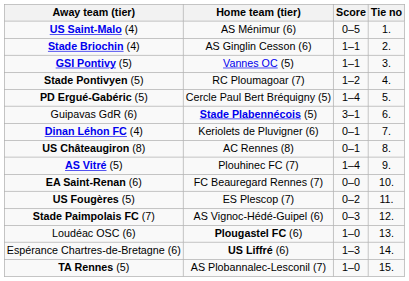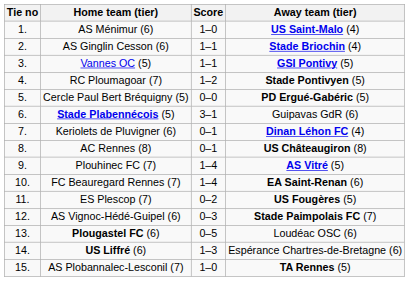 <table class="wikitable" style="text-align: center">
 <tr>
-<th>Away team (tier)</th>
+<th>Tie no</th>
 <th>Home team (tier)</th>
 <th>Score</th>
-<th>Tie no</th>
+<th>Away team (tier)</th>
 </tr>
 <tr>
+<td>1.</td>
+<td>AS Ménimur (6)</td>
+<td>1–0</td>
 <td><strong><a href='#'>US Saint-Malo</a></strong> (4)</td>
-<td>AS Ménimur (6)</td>
-<td>0–5</td>
-<td>1.</td>
 </tr>
 <tr>
-<td><strong><a href='#'>Stade Briochin</a></strong> (4)</td>
+<td>2.</td>
 <td>AS Ginglin Cesson (6)</td>
 <td>1–1 </td>
-<td>2.</td>
+<td><strong><a href='#'>Stade Briochin</a></strong> (4)</td>
 </tr>
 <tr>
-<td><strong><a href='#'>GSI Pontivy</a></strong> (5)</td>
+<td>3.</td>
 <td><a href='#'>Vannes OC</a> (5)</td>
 <td>1–1 </td>
-<td>3.</td>
+<td><strong><a href='#'>GSI Pontivy</a></strong> (5)</td>
 </tr>
 <tr>
-<td><strong>Stade Pontivyen</strong> (5)</td>
+<td>4.</td>
 <td>RC Ploumagoar (7)</td>
 <td>1–2</td>
-<td>4.</td>
+<td><strong>Stade Pontivyen</strong> (5)</td>
 </tr>
 <tr>
+<td>5.</td>
+<td>Cercle Paul Bert Bréquigny (5)</td>
+<td>0–0 </td>
 <td><strong>PD Ergué-Gabéric</strong> (5)</td>
-<td>Cercle Paul Bert Bréquigny (5)</td>
-<td>1–4</td>
-<td>5.</td>
 </tr>
 <tr>
-<td>Guipavas GdR (6)</td>
+<td>6.</td>
 <td><strong><a href='#'>Stade Plabennécois</a></strong> (5)</td>
 <td>3–1</td>
-<td>6.</td>
+<td>Guipavas GdR (6)</td>
 </tr>
 <tr>
-<td><strong><a href='#'>Dinan Léhon FC</a></strong> (4)</td>
+<td>7.</td>
 <td>Keriolets de Pluvigner (6)</td>
 <td>0–1</td>
-<td>7.</td>
+<td><strong><a href='#'>Dinan Léhon FC</a></strong> (4)</td>
 </tr>
 <tr>
-<td><strong>US Châteaugiron</strong> (8)</td>
+<td>8.</td>
 <td>AC Rennes (8)</td>
 <td>0–1</td>
-<td>8.</td>
+<td><strong>US Châteaugiron</strong> (8)</td>
 </tr>
 <tr>
-<td><strong><a href='#'>AS Vitré</a></strong> (5)</td>
+<td>9.</td>
 <td>Plouhinec FC (7)</td>
 <td>1–4</td>
-<td>9.</td>
+<td><strong><a href='#'>AS Vitré</a></strong> (5)</td>
 </tr>
 <tr>
+<td>10.</td>
+<td>FC Beauregard Rennes (7)</td>
+<td>1–4</td>
 <td><strong>EA Saint-Renan</strong> (6)</td>
-<td>FC Beauregard Rennes (7)</td>
-<td>0–0 </td>
-<td>10.</td>
 </tr>
 <tr>
-<td><strong>US Fougères</strong> (5)</td>
+<td>11.</td>
 <td>ES Plescop (7)</td>
 <td>0–2</td>
-<td>11.</td>
+<td><strong>US Fougères</strong> (5)</td>
 </tr>
 <tr>
-<td><strong>Stade Paimpolais FC</strong> (7)</td>
+<td>12.</td>
 <td>AS Vignoc-Hédé-Guipel (6)</td>
 <td>0–3</td>
-<td>12.</td>
+<td><strong>Stade Paimpolais FC</strong> (7)</td>
 </tr>
 <tr>
+<td>13.</td>
+<td><strong>Plougastel FC</strong> (6)</td>
+<td>0–5</td>
 <td>Loudéac OSC (6)</td>
-<td><strong>Plougastel FC</strong> (6)</td>
-<td>1–0</td>
-<td>13.</td>
 </tr>
 <tr>
-<td>Espérance Chartres-de-Bretagne (6)</td>
+<td>14.</td>
 <td><strong>US Liffré</strong> (6)</td>
 <td>1–3</td>
-<td>14.</td>
+<td>Espérance Chartres-de-Bretagne (6)</td>
 </tr>
 <tr>
-<td><strong>TA Rennes</strong> (5)</td>
+<td>15.</td>
 <td>AS Plobannalec-Lesconil (7)</td>
 <td>1–0</td>
-<td>15.</td>
+<td><strong>TA Rennes</strong> (5)</td>
 </tr>
 </table>
